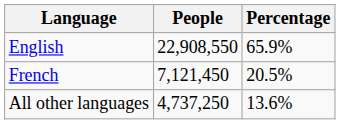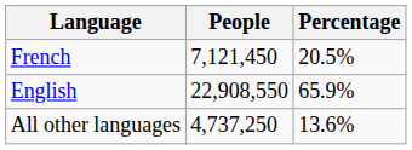 <table class="wikitable">
 <tr>
 <th>Language</th>
 <th>People</th>
 <th>Percentage</th>
 </tr>
 <tr>
+<td><a href='#'>French</a></td>
+<td>7,121,450</td>
+<td>20.5%</td>
+</tr>
+<tr>
 <td><a href='#'>English</a></td>
 <td>22,908,550</td>
 <td>65.9%</td>
-</tr>
-<tr>
-<td><a href='#'>French</a></td>
-<td>7,121,450</td>
-<td>20.5%</td>
 </tr>
 <tr>
 <td>All other languages</td>
 <td>4,737,250</td>
 <td>13.6%</td>
 </tr>
 </table>
